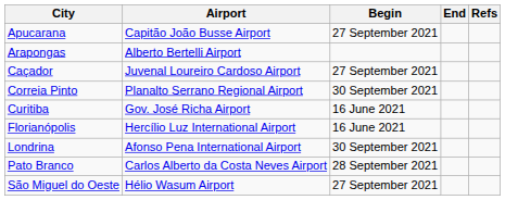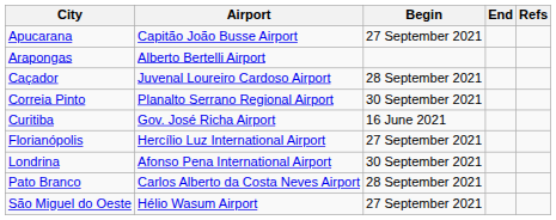 <table class="wikitable sortable">
 <tr>
 <th>City</th>
 <th>Airport</th>
 <th>Begin</th>
 <th>End</th>
 <th class="unsortable">Refs</th>
 </tr>
 <tr>
 <td><a href='#'>Apucarana</a></td>
 <td><a href='#'>Capitão João Busse Airport</a></td>
 <td>27 September 2021</td>
 <td></td>
 <td></td>
 </tr>
 <tr>
 <td><a href='#'>Arapongas</a></td>
 <td><a href='#'>Alberto Bertelli Airport</a></td>
 <td></td>
 <td></td>
 <td></td>
 </tr>
 <tr>
 <td><a href='#'>Caçador</a></td>
 <td><a href='#'>Juvenal Loureiro Cardoso Airport</a></td>
-<td>27 September 2021</td>
+<td>28 September 2021</td>
 <td></td>
 <td></td>
 </tr>
 <tr>
 <td><a href='#'>Correia Pinto</a></td>
 <td><a href='#'>Planalto Serrano Regional Airport</a></td>
 <td>30 September 2021</td>
 <td></td>
 <td></td>
 </tr>
 <tr>
 <td><a href='#'>Curitiba</a></td>
 <td><a href='#'>Gov. José Richa Airport</a></td>
 <td>16 June 2021</td>
 <td></td>
 <td></td>
 </tr>
 <tr>
 <td><a href='#'>Florianópolis</a></td>
 <td><a href='#'>Hercílio Luz International Airport</a></td>
-<td>16 June 2021</td>
+<td>27 September 2021</td>
 <td></td>
 <td></td>
 </tr>
 <tr>
 <td><a href='#'>Londrina</a></td>
 <td><a href='#'>Afonso Pena International Airport</a></td>
 <td>30 September 2021</td>
 <td></td>
 <td></td>
 </tr>
 <tr>
 <td><a href='#'>Pato Branco</a></td>
 <td><a href='#'>Carlos Alberto da Costa Neves Airport</a></td>
 <td>28 September 2021</td>
 <td></td>
 <td></td>
 </tr>
 <tr>
 <td><a href='#'>São Miguel do Oeste</a></td>
 <td><a href='#'>Hélio Wasum Airport</a></td>
 <td>27 September 2021</td>
 <td></td>
 <td></td>
 </tr>
 </table>
